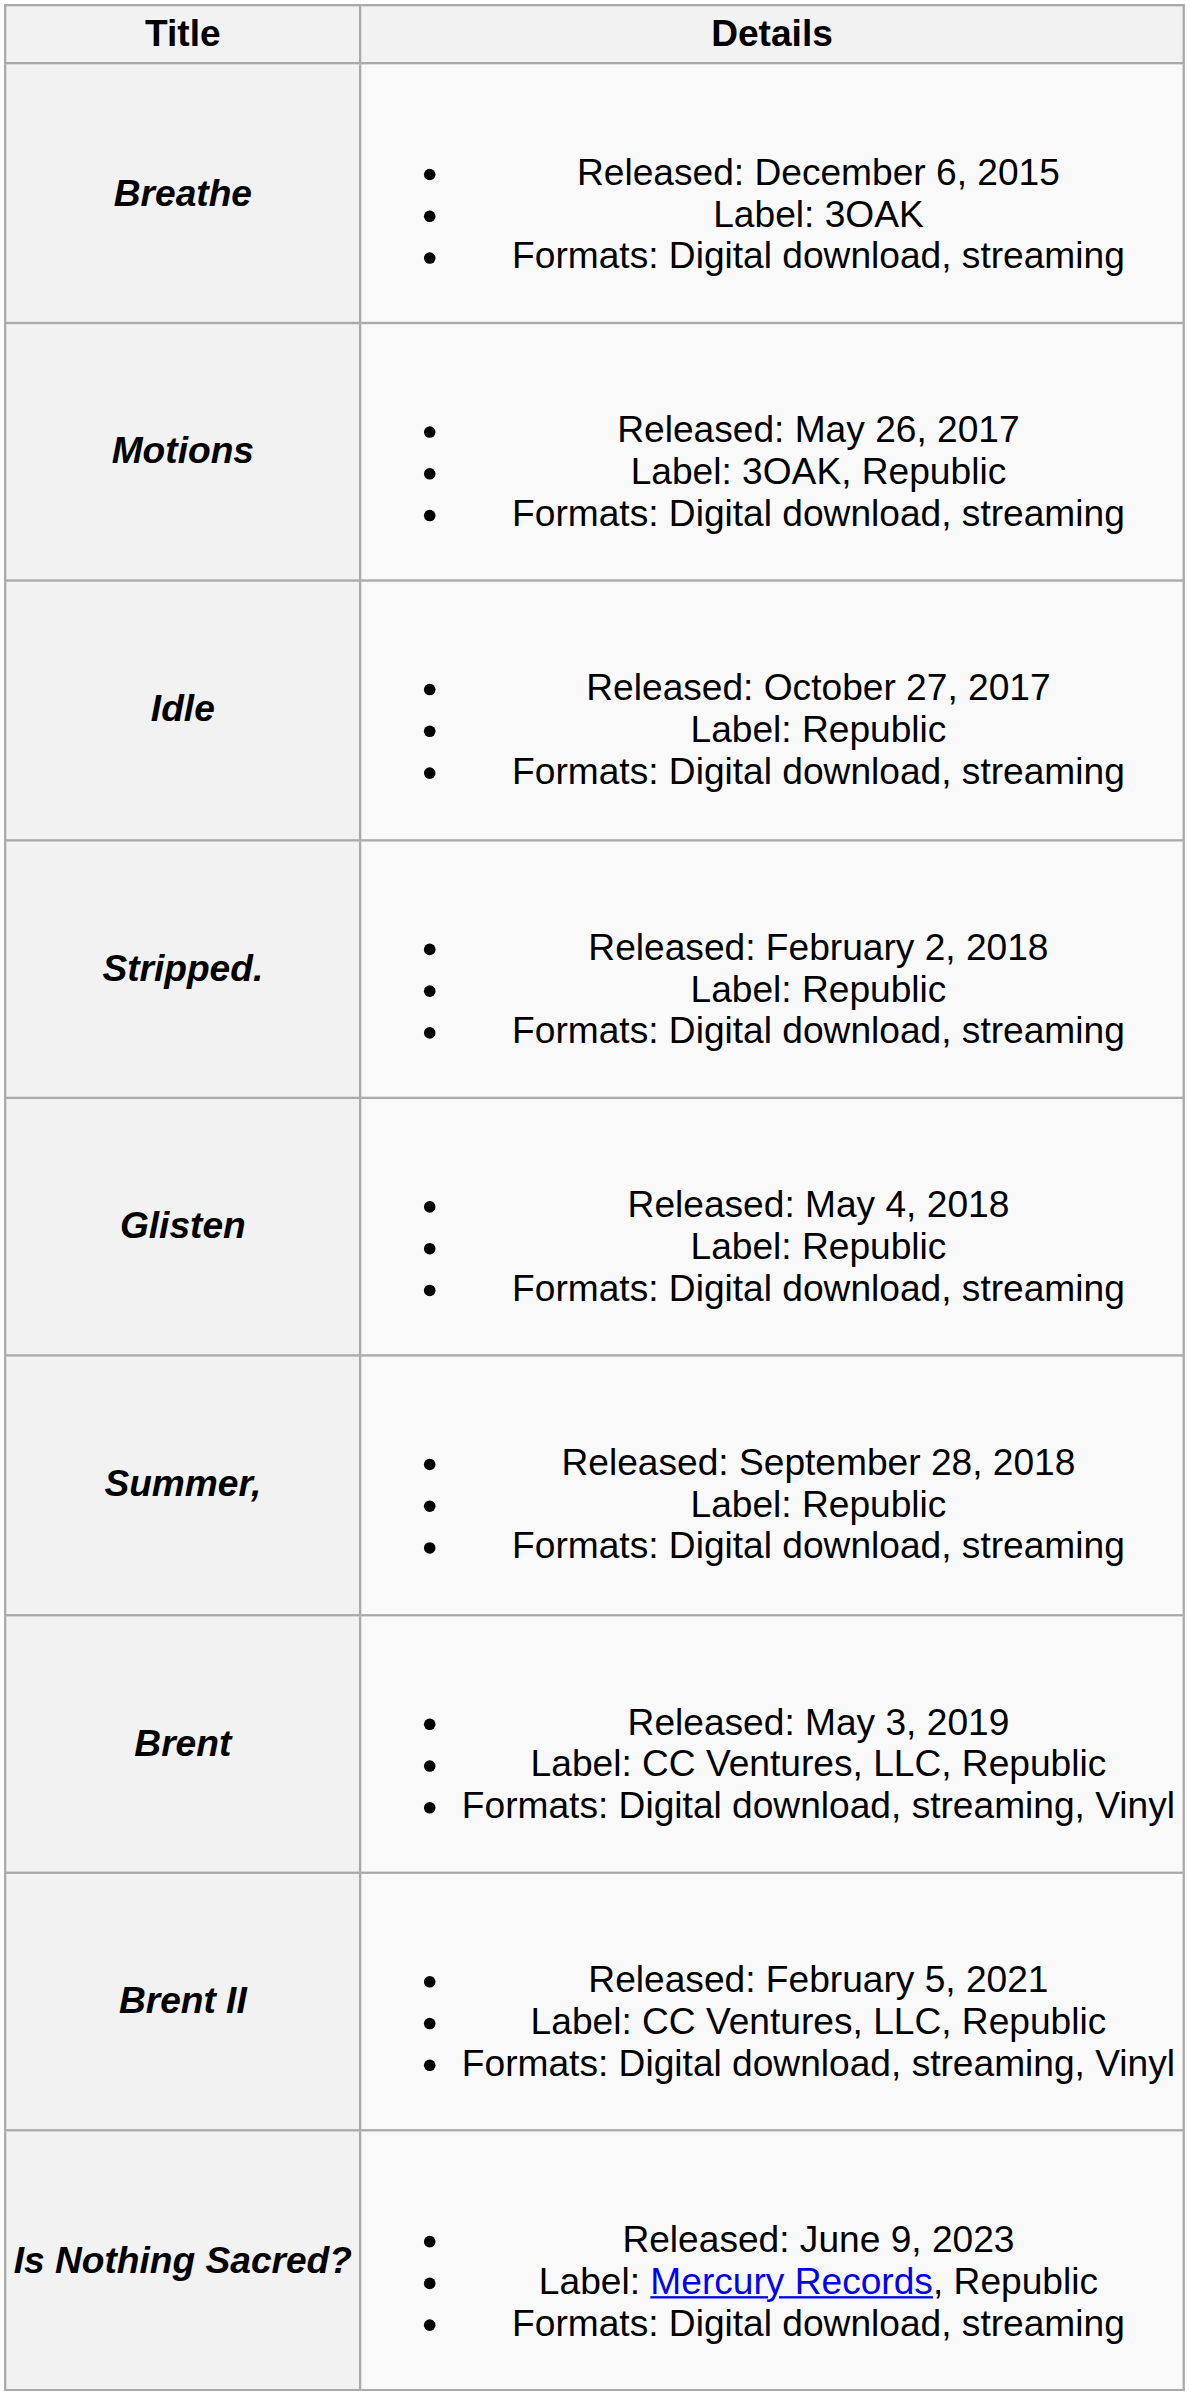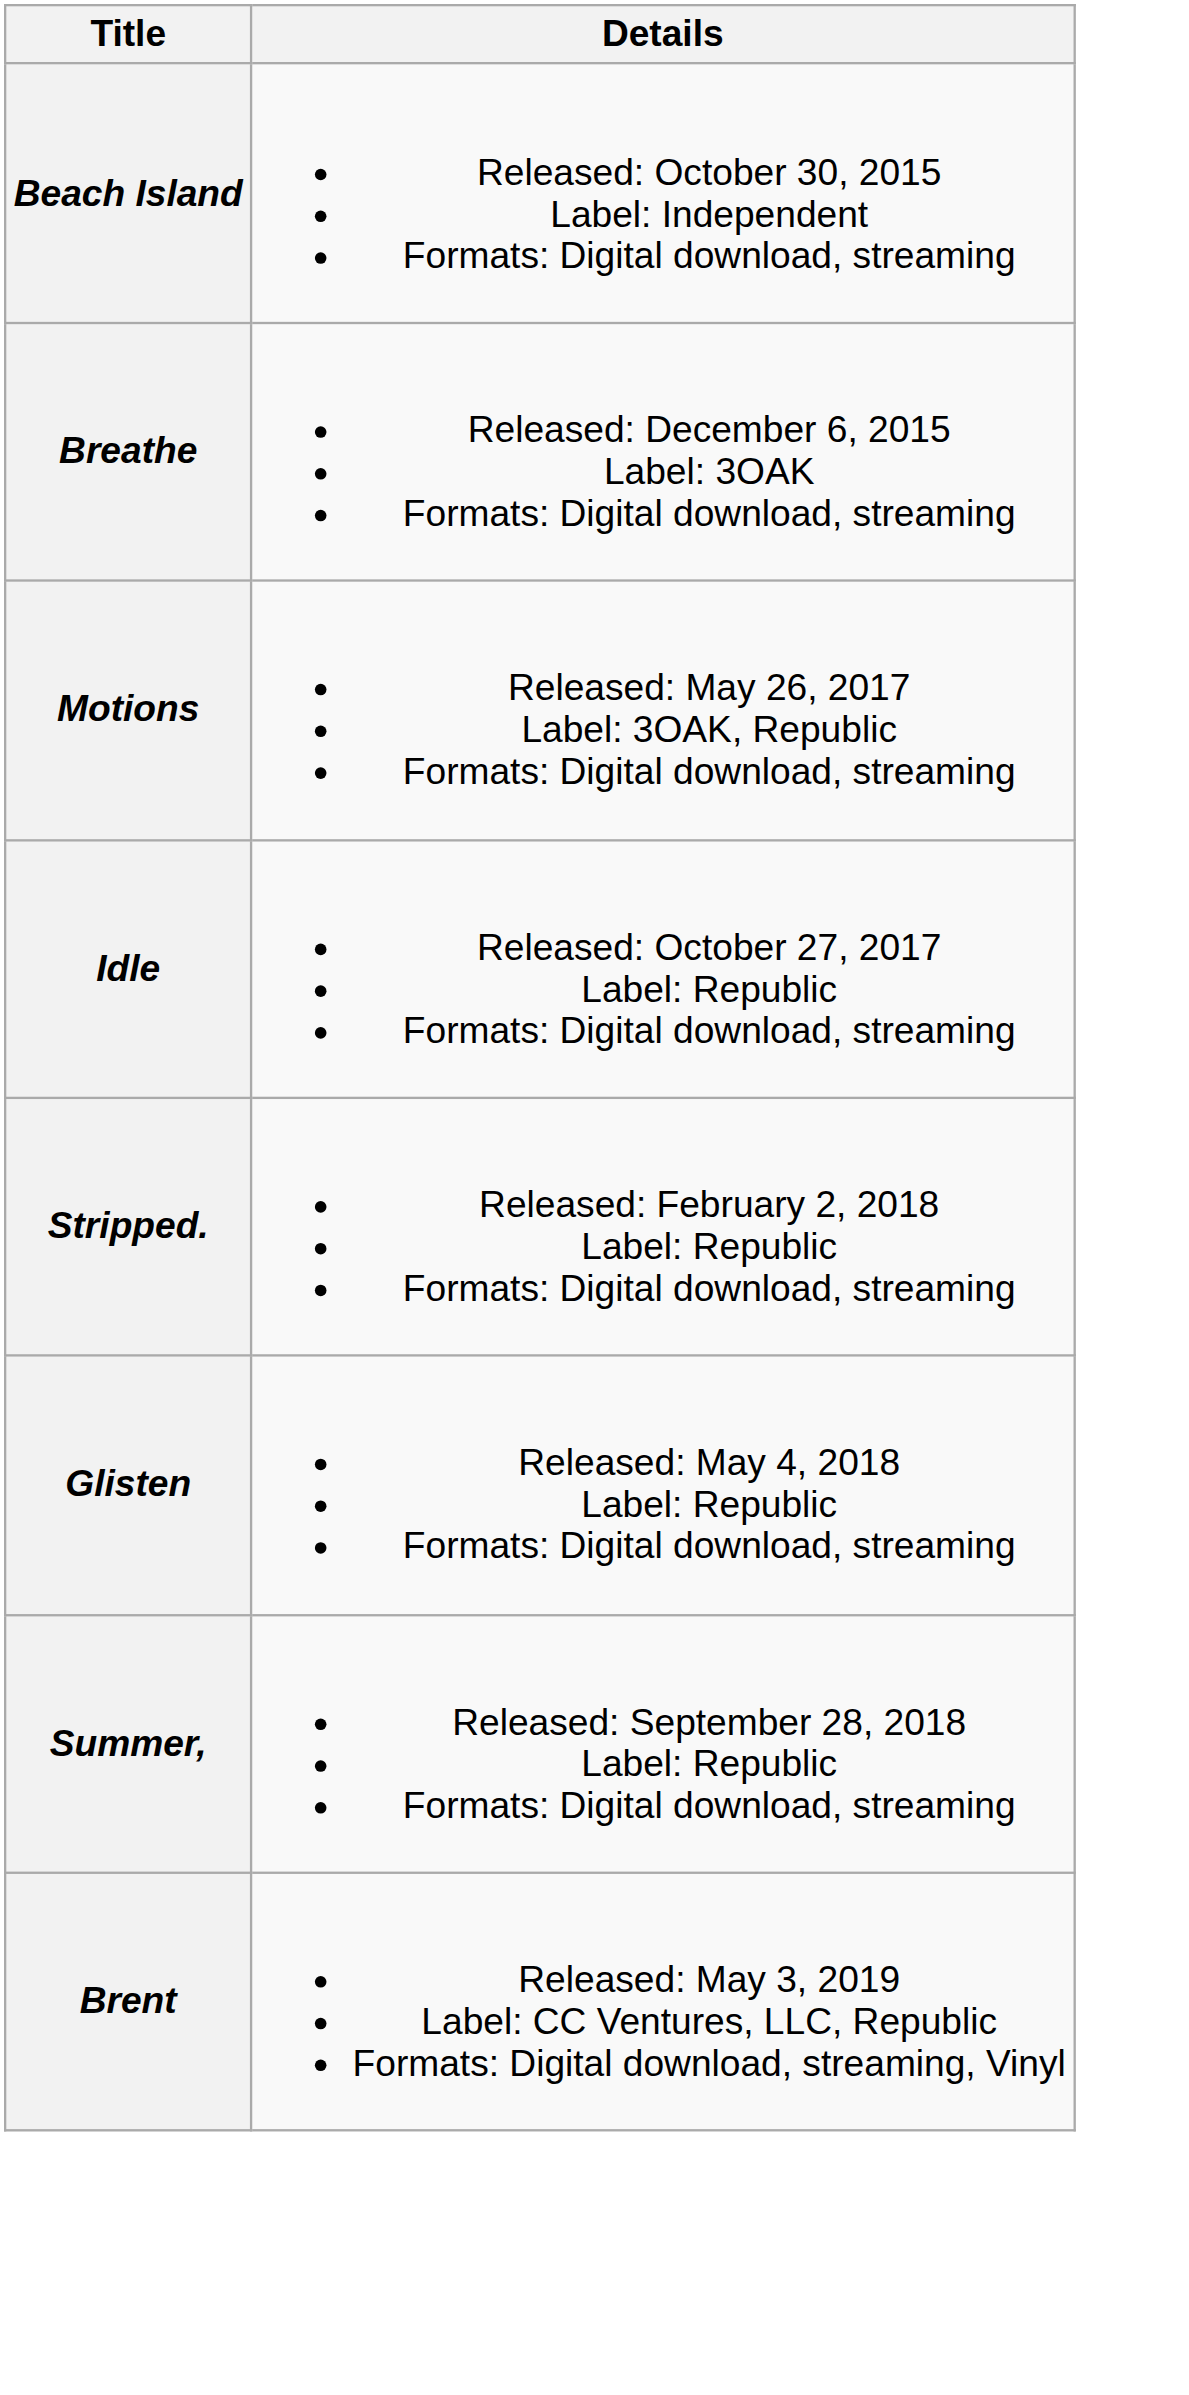 <table class="wikitable plainrowheaders" style="text-align:center;">
 <tr>
 <th scope="col">Title</th>
 <th scope="col">Details</th>
+</tr>
+<tr>
+<th scope="row"><em>Beach Island</em></th>
+<td><br><ul><li>Released: October 30, 2015</li><li>Label: Independent</li><li>Formats: Digital download, streaming</li></ul></td>
 </tr>
 <tr>
 <th scope="row"><em>Breathe</em></th>
 <td><br><ul><li>Released: December 6, 2015</li><li>Label: 3OAK</li><li>Formats: Digital download, streaming</li></ul></td>
 </tr>
 <tr>
 <th scope="row"><em>Motions</em></th>
 <td><br><ul><li>Released: May 26, 2017</li><li>Label: 3OAK, Republic</li><li>Formats: Digital download, streaming</li></ul></td>
 </tr>
 <tr>
 <th scope="row"><em>Idle</em></th>
 <td><br><ul><li>Released: October 27, 2017</li><li>Label: Republic</li><li>Formats: Digital download, streaming</li></ul></td>
 </tr>
 <tr>
 <th scope="row"><em>Stripped.</em></th>
 <td><br><ul><li>Released: February 2, 2018</li><li>Label: Republic</li><li>Formats: Digital download, streaming</li></ul></td>
 </tr>
 <tr>
 <th scope="row"><em>Glisten</em></th>
 <td><br><ul><li>Released: May 4, 2018</li><li>Label: Republic</li><li>Formats: Digital download, streaming</li></ul></td>
 </tr>
 <tr>
 <th scope="row"><em>Summer,</em></th>
 <td><br><ul><li>Released: September 28, 2018</li><li>Label: Republic</li><li>Formats: Digital download, streaming</li></ul></td>
 </tr>
 <tr>
 <th scope="row"><em>Brent</em><br></th>
 <td><br><ul><li>Released: May 3, 2019</li><li>Label: CC Ventures, LLC, Republic</li><li>Formats: Digital download, streaming, Vinyl</li></ul></td>
 </tr>
-<tr>
-<th scope="row"><em>Brent II</em><br></th>
-<td><br><ul><li>Released: February 5, 2021</li><li>Label: CC Ventures, LLC, Republic</li><li>Formats: Digital download, streaming, Vinyl</li></ul></td>
-</tr>
-<tr>
-<th scope="row"><em>Is Nothing Sacred?</em></th>
-<td><br><ul><li>Released: June 9, 2023</li><li>Label: <a href='#'>Mercury Records</a>, Republic</li><li>Formats: Digital download, streaming</li></ul></td>
-</tr>
 </table>
